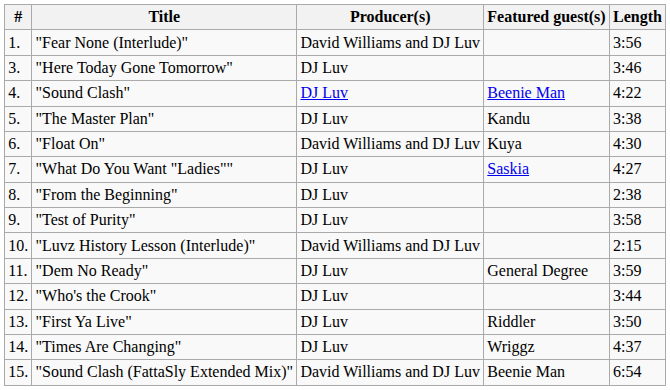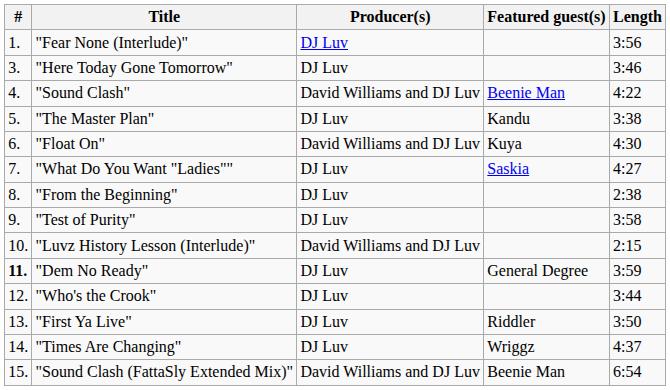 <table class="wikitable">
 <tr>
 <th>#</th>
 <th>Title</th>
 <th>Producer(s)</th>
 <th>Featured guest(s)</th>
 <th>Length</th>
 </tr>
 <tr>
 <td>1.</td>
 <td>"Fear None (Interlude)"</td>
-<td>David Williams and DJ Luv</td>
+<td><a href='#'>DJ Luv</a></td>
 <td></td>
 <td>3:56</td>
 </tr>
 <tr>
 <td>3.</td>
 <td>"Here Today Gone Tomorrow"</td>
 <td>DJ Luv</td>
 <td></td>
 <td>3:46</td>
 </tr>
 <tr>
 <td>4.</td>
 <td>"Sound Clash"</td>
-<td><a href='#'>DJ Luv</a></td>
+<td>David Williams and DJ Luv</td>
 <td><a href='#'>Beenie Man</a></td>
 <td>4:22</td>
 </tr>
 <tr>
 <td>5.</td>
 <td>"The Master Plan"</td>
 <td>DJ Luv</td>
 <td>Kandu</td>
 <td>3:38</td>
 </tr>
 <tr>
 <td>6.</td>
 <td>"Float On"</td>
 <td>David Williams and DJ Luv</td>
 <td>Kuya</td>
 <td>4:30</td>
 </tr>
 <tr>
 <td>7.</td>
 <td>"What Do You Want "Ladies""</td>
 <td>DJ Luv</td>
 <td><a href='#'>Saskia</a></td>
 <td>4:27</td>
 </tr>
 <tr>
 <td>8.</td>
 <td>"From the Beginning"</td>
 <td>DJ Luv</td>
 <td></td>
 <td>2:38</td>
 </tr>
 <tr>
 <td>9.</td>
 <td>"Test of Purity"</td>
 <td>DJ Luv</td>
 <td></td>
 <td>3:58</td>
 </tr>
 <tr>
 <td>10.</td>
 <td>"Luvz History Lesson (Interlude)"</td>
 <td>David Williams and DJ Luv</td>
 <td></td>
 <td>2:15</td>
 </tr>
 <tr>
-<td>11.</td>
+<td><strong>11.</strong></td>
 <td>"Dem No Ready"</td>
 <td>DJ Luv</td>
 <td>General Degree</td>
 <td>3:59</td>
 </tr>
 <tr>
 <td>12.</td>
 <td>"Who's the Crook"</td>
 <td>DJ Luv</td>
 <td></td>
 <td>3:44</td>
 </tr>
 <tr>
 <td>13.</td>
 <td>"First Ya Live"</td>
 <td>DJ Luv</td>
 <td>Riddler</td>
 <td>3:50</td>
 </tr>
 <tr>
 <td>14.</td>
 <td>"Times Are Changing"</td>
 <td>DJ Luv</td>
 <td>Wriggz</td>
 <td>4:37</td>
 </tr>
 <tr>
 <td>15.</td>
 <td>"Sound Clash (FattaSly Extended Mix)"</td>
 <td>David Williams and DJ Luv</td>
 <td>Beenie Man</td>
 <td>6:54</td>
 </tr>
 </table>
